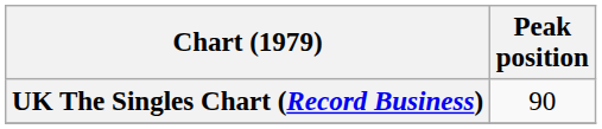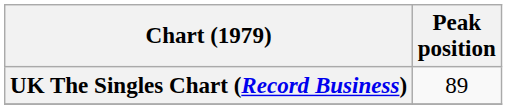 <table class="wikitable plainrowheaders" style="text-align:center">
 <tr>
 <th>Chart (1979)</th>
 <th>Peak<br>position</th>
 </tr>
 <tr>
 <th scope="row">UK The Singles Chart (<em><a href='#'>Record Business</a></em>)</th>
-<td style="text-align:center;">90</td>
+<td style="text-align:center;">89</td>
 </tr>
 <tr>
 </tr>
 </table>
